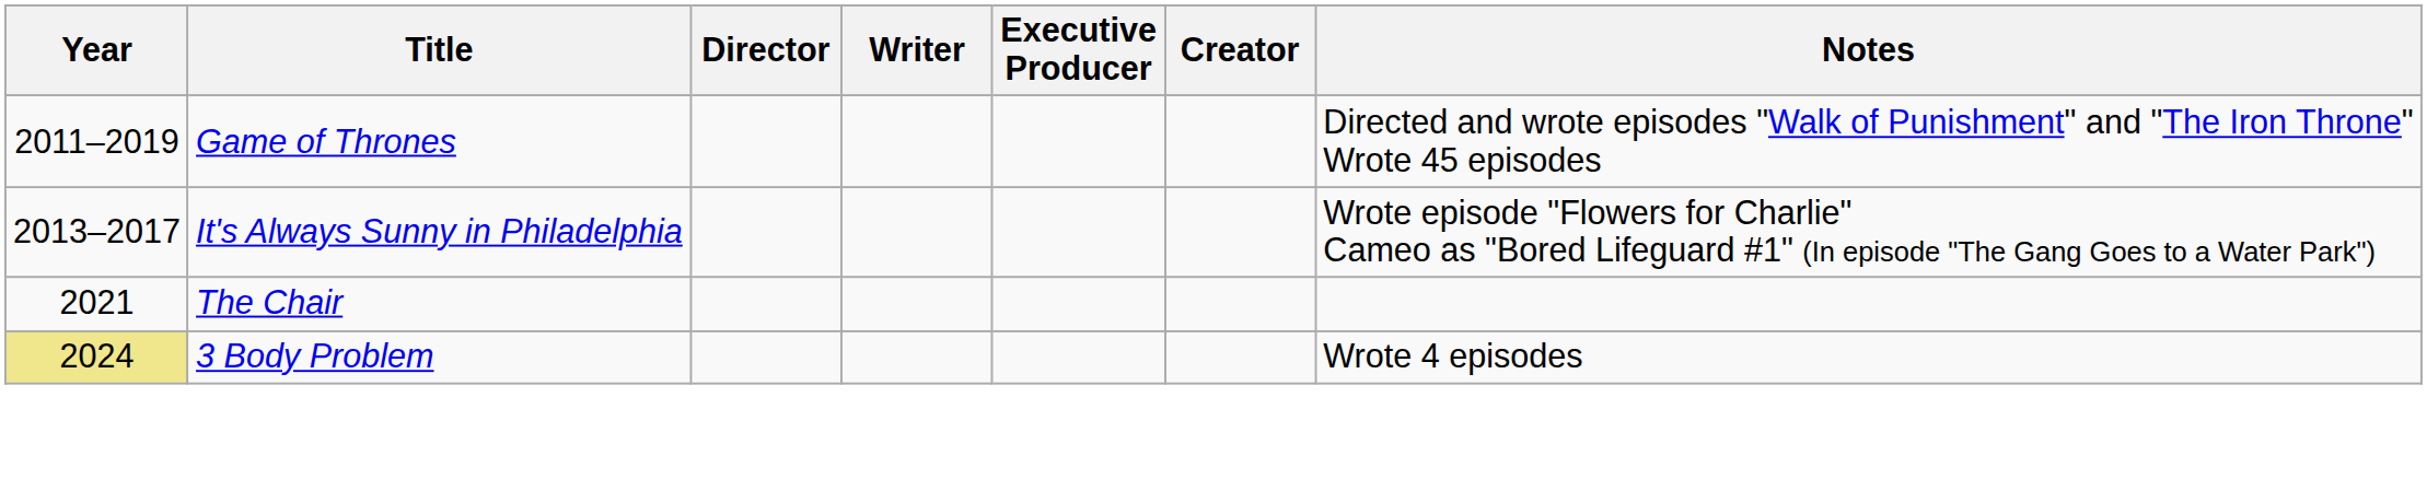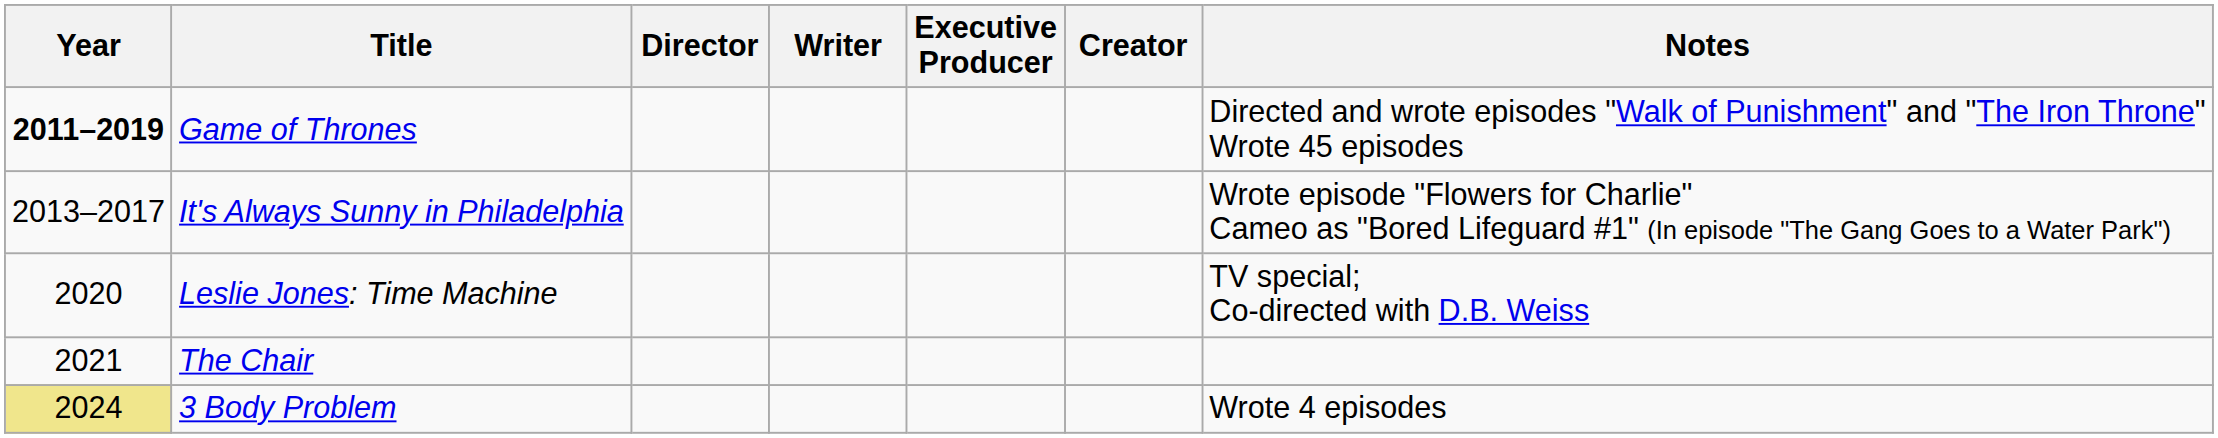 <table class="wikitable" style="text-align:center">
 <tr>
 <th>Year</th>
 <th>Title</th>
 <th width="65">Director</th>
 <th width="65">Writer</th>
 <th width="65">Executive Producer</th>
 <th width="65">Creator</th>
 <th>Notes</th>
 </tr>
 <tr>
-<td>2011–2019</td>
+<td><strong>2011–2019</strong></td>
 <td style="text-align:left"><em><a href='#'>Game of Thrones</a></em></td>
 <td></td>
 <td></td>
 <td></td>
 <td></td>
 <td style="text-align:left">Directed and wrote episodes "<a href='#'>Walk of Punishment</a>" and "<a href='#'>The Iron Throne</a>"<br>Wrote 45 episodes</td>
 </tr>
 <tr>
 <td>2013–2017</td>
 <td style="text-align:left"><em><a href='#'>It's Always Sunny in Philadelphia</a></em></td>
 <td></td>
 <td></td>
 <td></td>
 <td></td>
 <td style="text-align:left">Wrote episode "Flowers for Charlie"<br>Cameo as "Bored Lifeguard #1" <small>(In episode "The Gang Goes to a Water Park")</small></td>
+</tr>
+<tr>
+<td>2020</td>
+<td style="text-align:left"><em><a href='#'>Leslie Jones</a>: Time Machine</em></td>
+<td></td>
+<td></td>
+<td></td>
+<td></td>
+<td style="text-align:left">TV special;<br>Co-directed with <a href='#'>D.B. Weiss</a></td>
 </tr>
 <tr>
 <td>2021</td>
 <td style="text-align:left"><em><a href='#'>The Chair</a></em></td>
 <td></td>
 <td></td>
 <td></td>
 <td></td>
 <td style="text-align:left"></td>
 </tr>
 <tr>
 <td style="background: khaki;">2024</td>
 <td style="text-align:left"><em><a href='#'>3 Body Problem</a></em></td>
 <td></td>
 <td></td>
 <td></td>
 <td></td>
 <td style="text-align:left">Wrote 4 episodes</td>
 </tr>
 </table>
